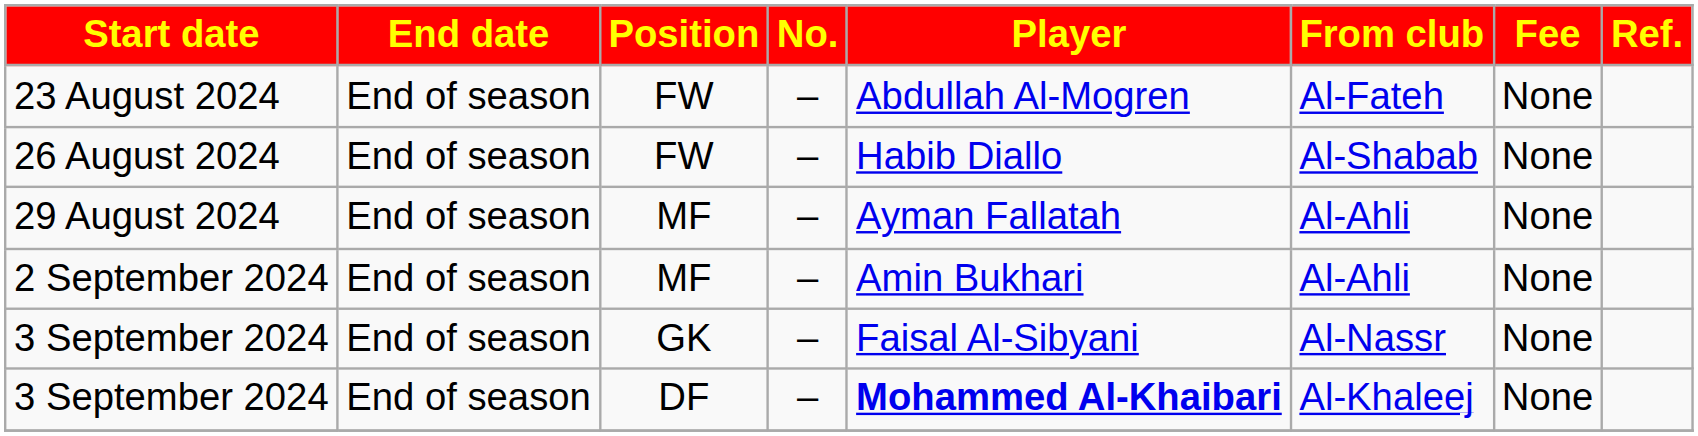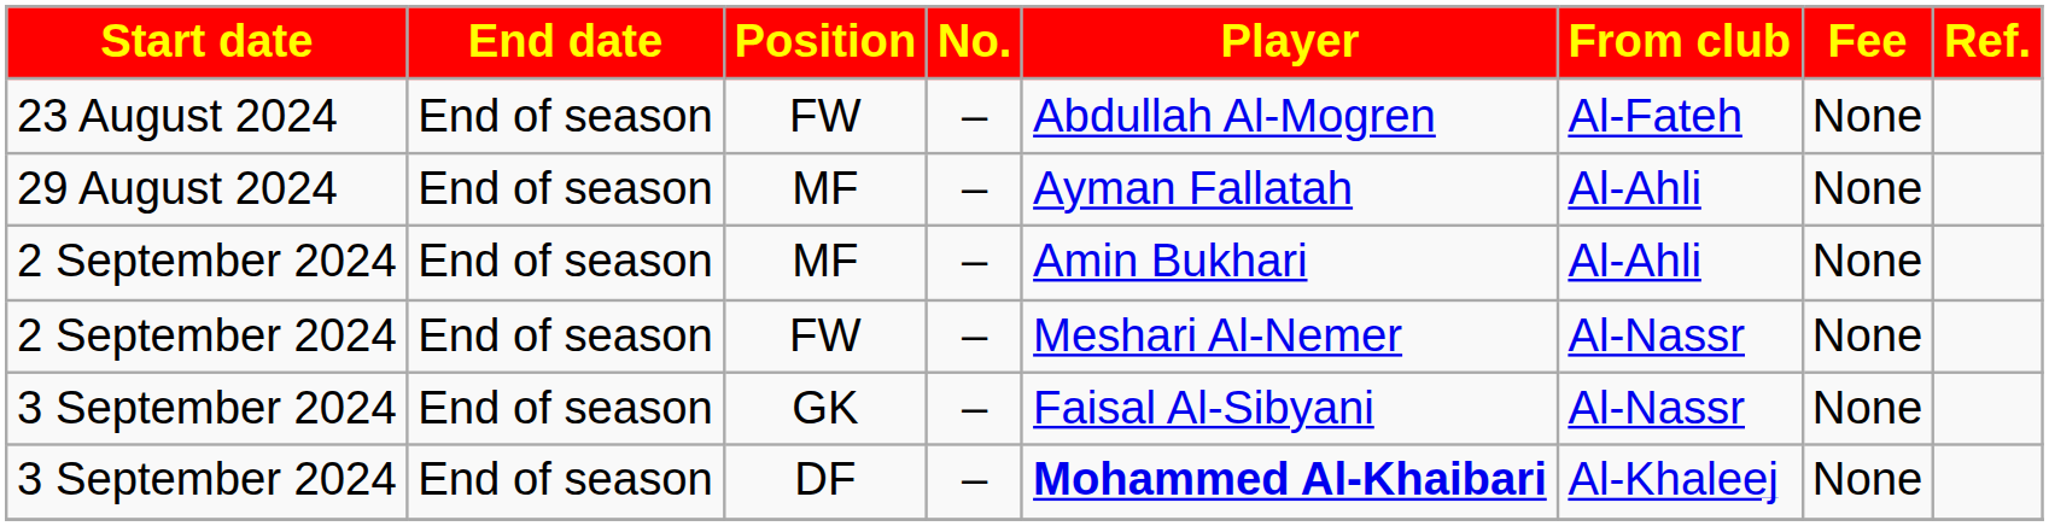 <table class="wikitable sortable">
 <tr>
 <th style="background:red; color:yellow;"><strong>Start date</strong></th>
 <th style="background:red; color:yellow;"><strong>End date</strong></th>
 <th style="background:red; color:yellow;"><strong>Position</strong></th>
 <th style="background:red; color:yellow;"><strong>No.</strong></th>
 <th style="background:red; color:yellow;"><strong>Player</strong></th>
 <th style="background:red; color:yellow;"><strong>From club</strong></th>
 <th style="background:red; color:yellow;"><strong>Fee</strong></th>
 <th style="background:red; color:yellow;"><strong>Ref.</strong></th>
 </tr>
 <tr>
 <td>23 August 2024</td>
 <td>End of season</td>
 <td style="text-align:center;">FW</td>
 <td style="text-align:center;">–</td>
 <td style="text-align:left;"> <a href='#'>Abdullah Al-Mogren</a></td>
 <td style="text-align:left;"> <a href='#'>Al-Fateh</a></td>
 <td>None</td>
 <td></td>
 </tr>
 <tr>
-<td>26 August 2024</td>
-<td>End of season</td>
-<td style="text-align:center;">FW</td>
-<td style="text-align:center;">–</td>
-<td style="text-align:left;"> <a href='#'>Habib Diallo</a></td>
-<td style="text-align:left;"> <a href='#'>Al-Shabab</a></td>
-<td>None</td>
-<td></td>
-</tr>
-<tr>
 <td>29 August 2024</td>
 <td>End of season</td>
 <td style="text-align:center;">MF</td>
 <td style="text-align:center;">–</td>
 <td style="text-align:left;"> <a href='#'>Ayman Fallatah</a></td>
 <td style="text-align:left;"> <a href='#'>Al-Ahli</a></td>
 <td>None</td>
 <td></td>
 </tr>
 <tr>
 <td>2 September 2024</td>
 <td>End of season</td>
 <td style="text-align:center;">MF</td>
 <td style="text-align:center;">–</td>
 <td style="text-align:left;"> <a href='#'>Amin Bukhari</a></td>
 <td style="text-align:left;"> <a href='#'>Al-Ahli</a></td>
+<td>None</td>
+<td></td>
+</tr>
+<tr>
+<td>2 September 2024</td>
+<td>End of season</td>
+<td style="text-align:center;">FW</td>
+<td style="text-align:center;">–</td>
+<td style="text-align:left;"> <a href='#'>Meshari Al-Nemer</a></td>
+<td style="text-align:left;"> <a href='#'>Al-Nassr</a></td>
 <td>None</td>
 <td></td>
 </tr>
 <tr>
 <td>3 September 2024</td>
 <td>End of season</td>
 <td style="text-align:center;">GK</td>
 <td style="text-align:center;">–</td>
 <td style="text-align:left;"> <a href='#'>Faisal Al-Sibyani</a></td>
 <td style="text-align:left;"> <a href='#'>Al-Nassr</a></td>
 <td>None</td>
 <td></td>
 </tr>
 <tr>
 <td>3 September 2024</td>
 <td>End of season</td>
 <td style="text-align:center;">DF</td>
 <td style="text-align:center;">–</td>
 <td style="text-align:left;"><strong> <a href='#'>Mohammed Al-Khaibari</a></strong></td>
 <td style="text-align:left;"> <a href='#'>Al-Khaleej</a></td>
 <td>None</td>
 <td></td>
 </tr>
 <tr>
 </tr>
 </table>
